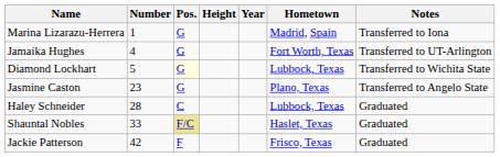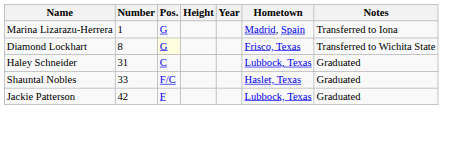 <table class="wikitable sortable" border="1">
 <tr>
 <th>Name</th>
 <th>Number</th>
 <th>Pos.</th>
 <th>Height</th>
 <th>Year</th>
 <th>Hometown</th>
 <th class="unsortable">Notes</th>
 </tr>
 <tr>
 <td>Marina Lizarazu-Herrera</td>
 <td>1</td>
 <td><a href='#'>G</a></td>
 <td></td>
 <td></td>
 <td><a href='#'>Madrid</a>, <a href='#'>Spain</a></td>
 <td>Transferred to Iona</td>
 </tr>
 <tr>
-<td>Jamaika Hughes</td>
-<td>4</td>
-<td><a href='#'>G</a></td>
-<td></td>
-<td></td>
-<td><a href='#'>Fort Worth, Texas</a></td>
-<td>Transferred to UT-Arlington</td>
-</tr>
-<tr>
 <td>Diamond Lockhart</td>
-<td>5</td>
+<td>8</td>
 <td style="background: lightyellow;"><a href='#'>G</a></td>
 <td></td>
 <td></td>
-<td><a href='#'>Lubbock, Texas</a></td>
+<td><a href='#'>Frisco, Texas</a></td>
 <td>Transferred to Wichita State</td>
 </tr>
 <tr>
-<td>Jasmine Caston</td>
-<td>23</td>
-<td><a href='#'>G</a></td>
-<td></td>
-<td></td>
-<td><a href='#'>Plano, Texas</a></td>
-<td>Transferred to Angelo State</td>
-</tr>
-<tr>
 <td>Haley Schneider</td>
-<td>28</td>
+<td>31</td>
 <td><a href='#'>C</a></td>
 <td></td>
 <td></td>
 <td><a href='#'>Lubbock, Texas</a></td>
 <td>Graduated</td>
 </tr>
 <tr>
 <td>Shauntal Nobles</td>
 <td>33</td>
-<td style="background: khaki;"><a href='#'>F/C</a></td>
+<td><a href='#'>F/C</a></td>
 <td></td>
 <td></td>
 <td><a href='#'>Haslet, Texas</a></td>
 <td>Graduated</td>
 </tr>
 <tr>
 <td>Jackie Patterson</td>
 <td>42</td>
 <td><a href='#'>F</a></td>
 <td></td>
 <td></td>
-<td><a href='#'>Frisco, Texas</a></td>
+<td><a href='#'>Lubbock, Texas</a></td>
 <td>Graduated</td>
 </tr>
 </table>
